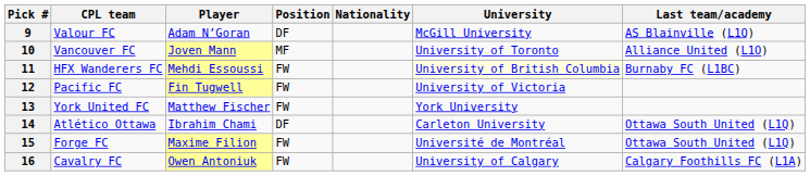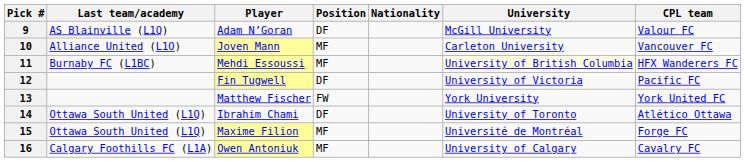 <table class="wikitable">
 <tr>
 <th>Pick #</th>
-<th>CPL team</th>
+<th>Last team/academy</th>
 <th>Player</th>
 <th>Position</th>
 <th>Nationality</th>
 <th>University</th>
-<th>Last team/academy</th>
+<th>CPL team</th>
 </tr>
 <tr>
 <th>9</th>
-<td><a href='#'>Valour FC</a></td>
+<td><a href='#'>AS Blainville</a> (<a href='#'>L1Q</a>)</td>
 <td><a href='#'>Adam N’Goran</a></td>
 <td>DF</td>
 <td></td>
 <td><a href='#'>McGill University</a></td>
-<td><a href='#'>AS Blainville</a> (<a href='#'>L1Q</a>)</td>
+<td><a href='#'>Valour FC</a></td>
 </tr>
 <tr>
 <th>10</th>
-<td><a href='#'>Vancouver FC</a></td>
+<td><a href='#'>Alliance United</a> (<a href='#'>L1O</a>)</td>
 <td bgcolor="#FFFF99"><a href='#'>Joven Mann</a></td>
 <td>MF</td>
 <td></td>
-<td><a href='#'>University of Toronto</a></td>
-<td><a href='#'>Alliance United</a> (<a href='#'>L1O</a>)</td>
+<td><a href='#'>Carleton University</a></td>
+<td><a href='#'>Vancouver FC</a></td>
 </tr>
 <tr>
 <th>11</th>
-<td><a href='#'>HFX Wanderers FC</a></td>
+<td><a href='#'>Burnaby FC</a> (<a href='#'>L1BC</a>)</td>
 <td bgcolor="#FFFF99"><a href='#'>Mehdi Essoussi</a></td>
-<td>FW</td>
+<td>MF</td>
 <td></td>
 <td style="background: lightyellow;"><a href='#'>University of British Columbia</a></td>
-<td><a href='#'>Burnaby FC</a> (<a href='#'>L1BC</a>)</td>
+<td><a href='#'>HFX Wanderers FC</a></td>
 </tr>
 <tr>
 <th>12</th>
-<td><a href='#'>Pacific FC</a></td>
+<td></td>
 <td bgcolor="#FFFF99"><a href='#'>Fin Tugwell</a></td>
-<td>FW</td>
+<td>DF</td>
 <td></td>
 <td><a href='#'>University of Victoria</a></td>
-<td></td>
+<td><a href='#'>Pacific FC</a></td>
 </tr>
 <tr>
 <th>13</th>
-<td><a href='#'>York United FC</a></td>
+<td></td>
 <td><a href='#'>Matthew Fischer</a></td>
 <td>FW</td>
 <td></td>
 <td><a href='#'>York University</a></td>
-<td></td>
+<td><a href='#'>York United FC</a></td>
 </tr>
 <tr>
 <th>14</th>
-<td><a href='#'>Atlético Ottawa</a></td>
+<td><a href='#'>Ottawa South United</a> (<a href='#'>L1Q</a>)</td>
 <td><a href='#'>Ibrahim Chami</a></td>
 <td>DF</td>
 <td></td>
-<td><a href='#'>Carleton University</a></td>
-<td><a href='#'>Ottawa South United</a> (<a href='#'>L1Q</a>)</td>
+<td><a href='#'>University of Toronto</a></td>
+<td><a href='#'>Atlético Ottawa</a></td>
 </tr>
 <tr>
 <th>15</th>
-<td><a href='#'>Forge FC</a></td>
+<td><a href='#'>Ottawa South United</a> (<a href='#'>L1Q</a>)</td>
 <td bgcolor="#FFFF99"><a href='#'>Maxime Filion</a></td>
-<td>FW</td>
+<td>MF</td>
 <td></td>
 <td><a href='#'>Université de Montréal</a></td>
-<td><a href='#'>Ottawa South United</a> (<a href='#'>L1Q</a>)</td>
+<td><a href='#'>Forge FC</a></td>
 </tr>
 <tr>
 <th>16</th>
-<td><a href='#'>Cavalry FC</a></td>
+<td><a href='#'>Calgary Foothills FC</a> (<a href='#'>L1A</a>)</td>
 <td bgcolor="#FFFF99"><a href='#'>Owen Antoniuk</a></td>
-<td>FW</td>
+<td>MF</td>
 <td></td>
 <td><a href='#'>University of Calgary</a></td>
-<td><a href='#'>Calgary Foothills FC</a> (<a href='#'>L1A</a>)</td>
+<td><a href='#'>Cavalry FC</a></td>
 </tr>
 </table>
